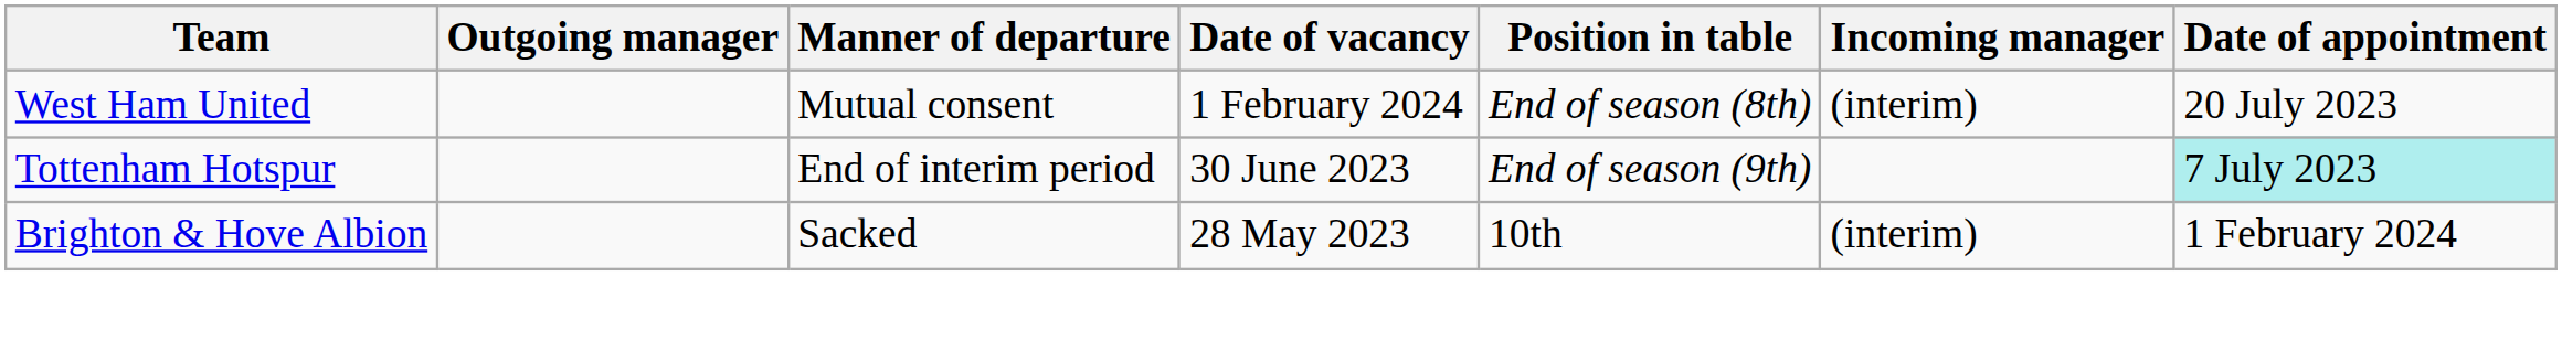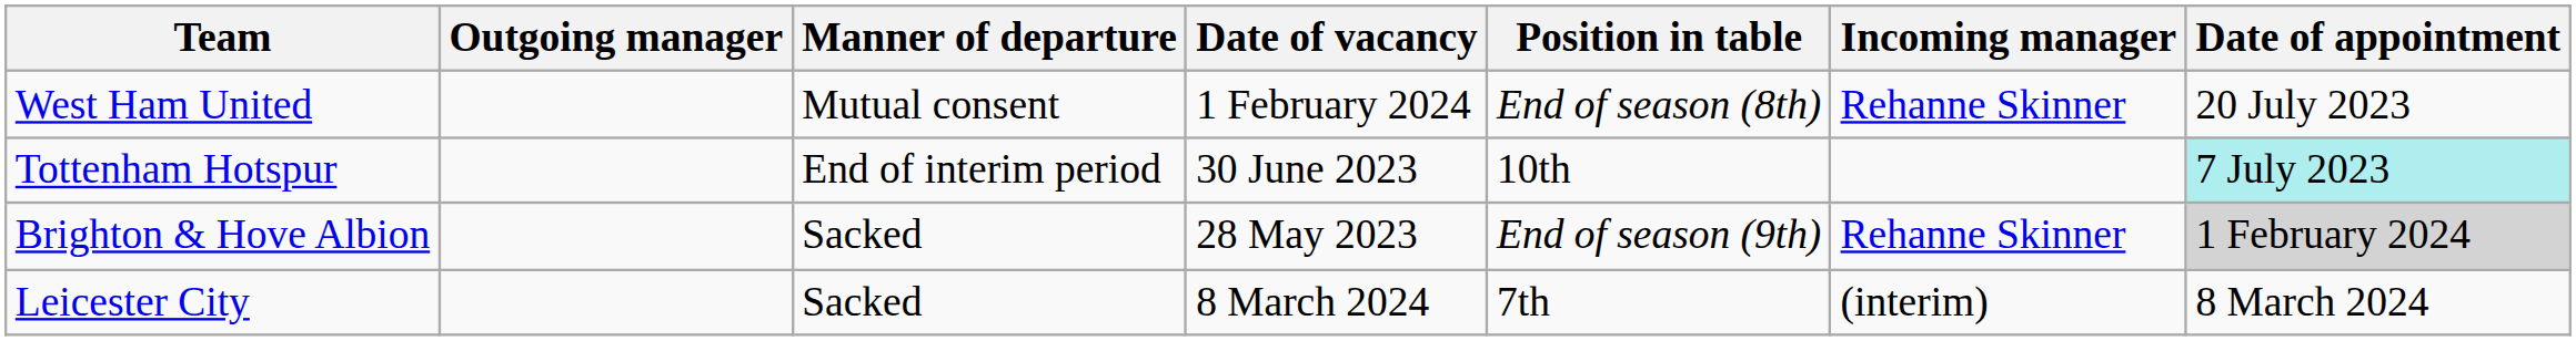 <table class="wikitable sortable">
 <tr>
 <th>Team</th>
 <th>Outgoing manager</th>
 <th>Manner of departure</th>
 <th>Date of vacancy</th>
 <th>Position in table</th>
 <th>Incoming manager</th>
 <th>Date of appointment</th>
 </tr>
 <tr>
 <td><a href='#'>West Ham United</a></td>
 <td> </td>
 <td>Mutual consent</td>
 <td>1 February 2024</td>
 <td><em>End of season (8th)</em></td>
-<td>  (interim)</td>
+<td> <a href='#'>Rehanne Skinner</a></td>
 <td>20 July 2023</td>
 </tr>
 <tr>
 <td><a href='#'>Tottenham Hotspur</a></td>
 <td> </td>
 <td>End of interim period</td>
 <td>30 June 2023</td>
-<td><em>End of season (9th)</em></td>
+<td>10th</td>
 <td> </td>
 <td style="background: paleturquoise;">7 July 2023</td>
 </tr>
 <tr>
 <td><a href='#'>Brighton & Hove Albion</a></td>
 <td> </td>
 <td>Sacked</td>
 <td>28 May 2023</td>
-<td>10th</td>
+<td><em>End of season (9th)</em></td>
+<td> <a href='#'>Rehanne Skinner</a></td>
+<td style="background: lightgrey;">1 February 2024</td>
+</tr>
+<tr>
+<td><a href='#'>Leicester City</a></td>
+<td> </td>
+<td>Sacked</td>
+<td>8 March 2024</td>
+<td>7th</td>
 <td>  (interim)</td>
-<td>1 February 2024</td>
+<td>8 March 2024</td>
 </tr>
 </table>
